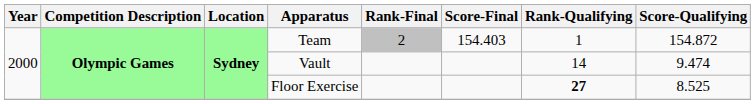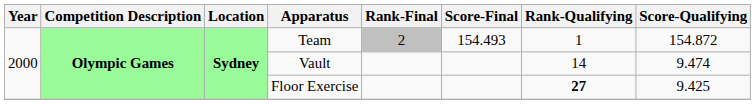 <table class="wikitable" style="text-align:center">
 <tr>
 <th>Year</th>
 <th>Competition Description</th>
 <th>Location</th>
 <th>Apparatus</th>
 <th>Rank-Final</th>
 <th>Score-Final</th>
 <th>Rank-Qualifying</th>
 <th>Score-Qualifying</th>
 </tr>
 <tr>
 <td rowspan=3>2000</td>
 <td bgcolor=98FB98 rowspan=3><strong>Olympic Games</strong></td>
 <td bgcolor=98FB98 rowspan=3><strong>Sydney</strong></td>
 <td>Team</td>
 <td bgcolor=silver>2</td>
-<td>154.403</td>
+<td>154.493</td>
 <td>1</td>
 <td>154.872</td>
 </tr>
 <tr>
 <td>Vault</td>
 <td></td>
 <td></td>
 <td>14</td>
 <td>9.474</td>
 </tr>
 <tr>
 <td>Floor Exercise</td>
 <td></td>
 <td></td>
 <td><strong>27</strong></td>
-<td>8.525</td>
+<td>9.425</td>
 </tr>
 <tr>
 </tr>
 </table>
